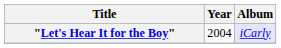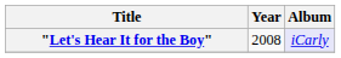 <table class="wikitable plainrowheaders" style="text-align:center;" border="1">
 <tr>
 <th scope="col" style="width:16em;">Title</th>
 <th scope="col">Year</th>
 <th scope="col">Album</th>
 </tr>
 <tr>
 <th scope="row">"<a href='#'>Let's Hear It for the Boy</a>"</th>
-<td>2004</td>
+<td>2008</td>
 <td style="background: lavender;"><em><a href='#'>iCarly</a></em></td>
 </tr>
 <tr>
 </tr>
 </table>
